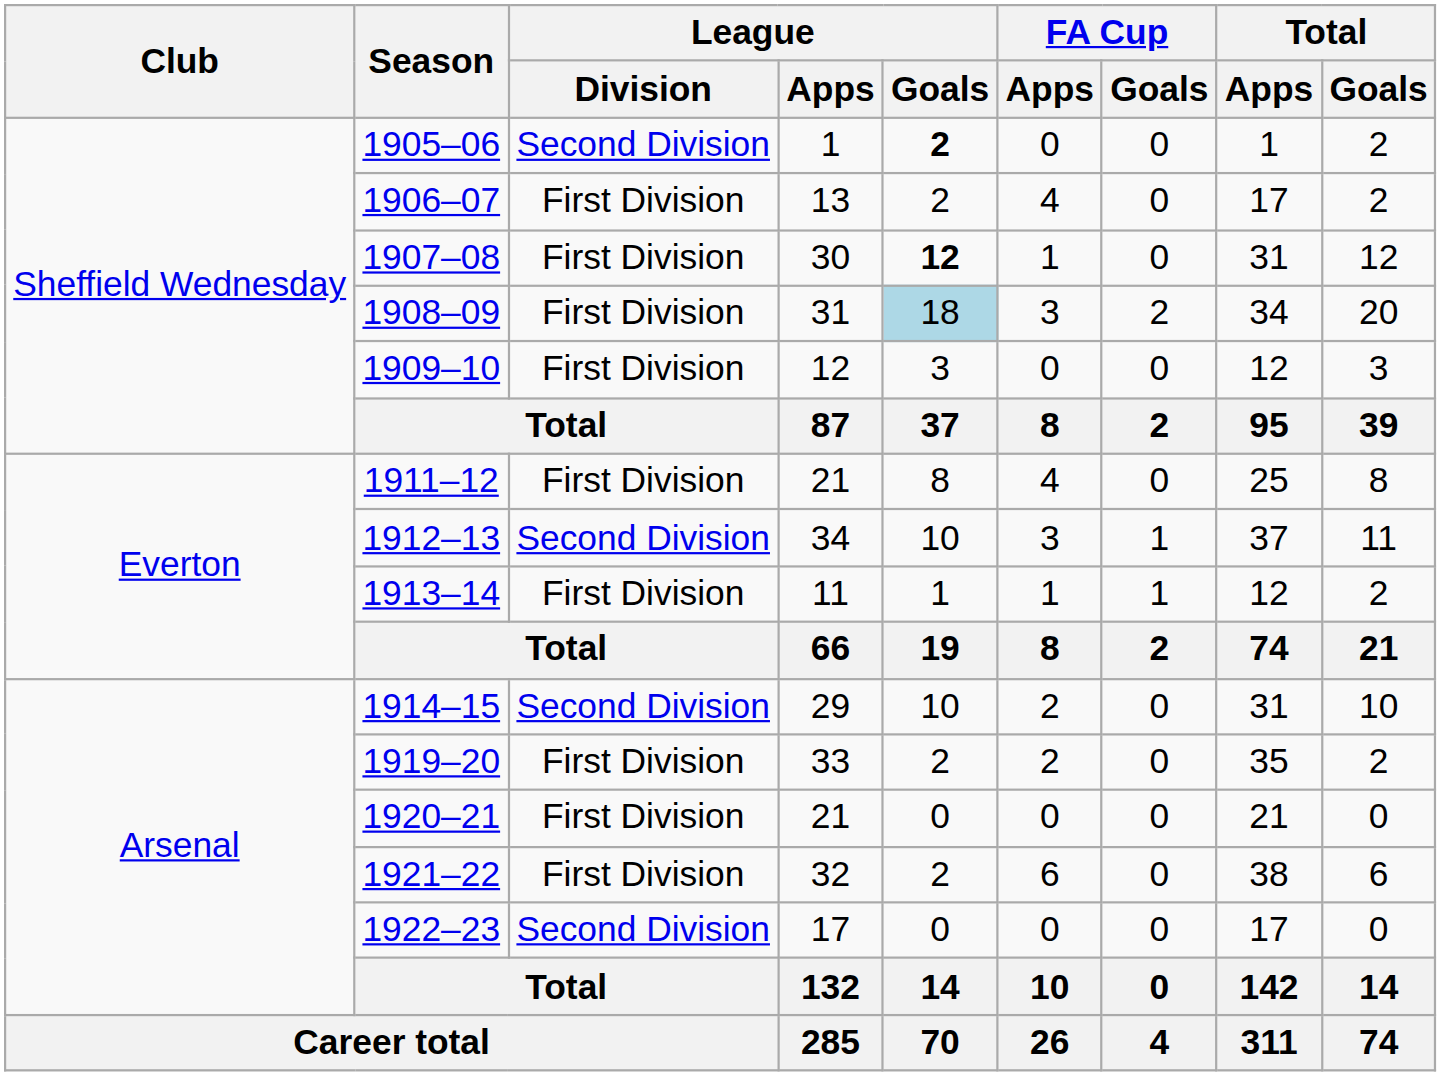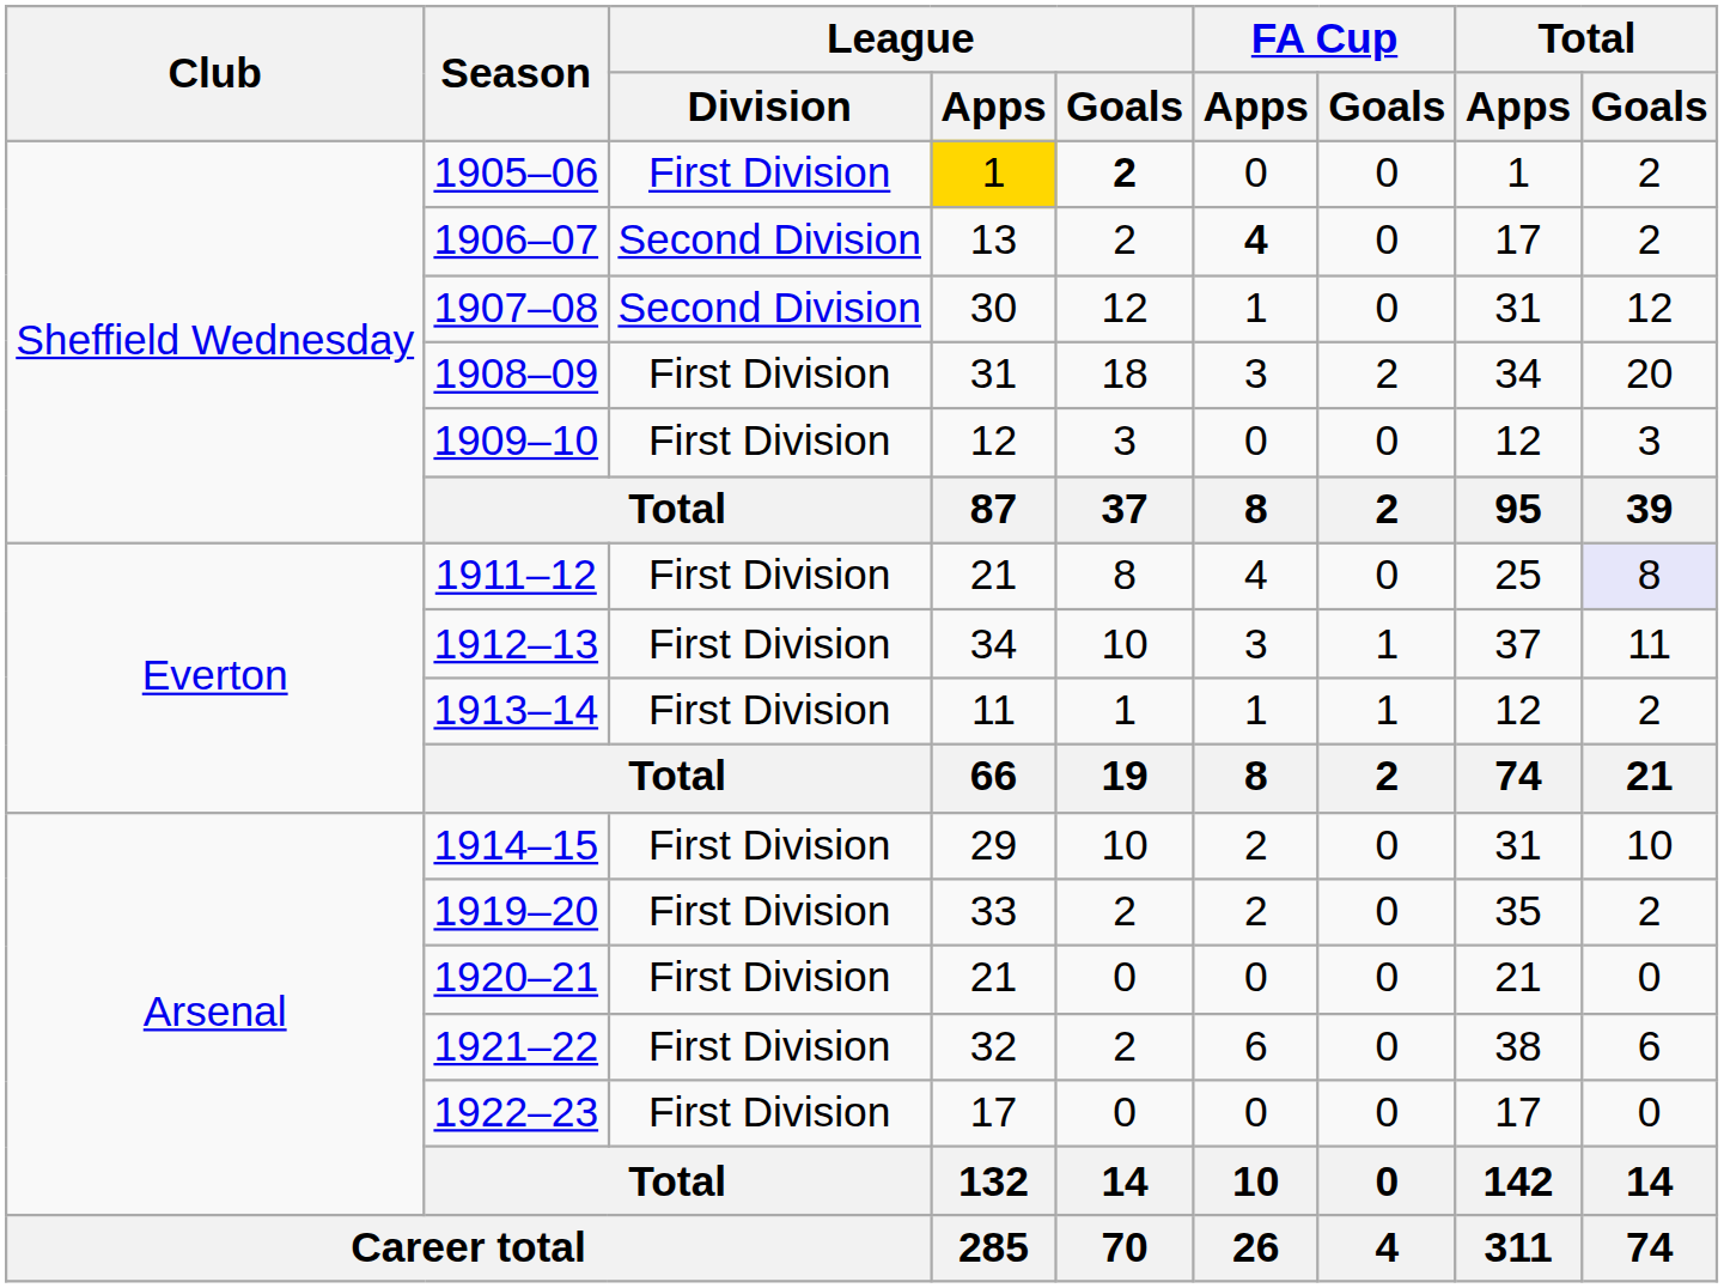 <table class="wikitable" style="text-align:center">
 <tr>
 <th rowspan="2">Club</th>
 <th rowspan="2">Season</th>
 <th colspan="3">League</th>
 <th colspan="2"><a href='#'>FA Cup</a></th>
 <th colspan="2">Total</th>
 </tr>
 <tr>
 <th>Division</th>
 <th>Apps</th>
 <th>Goals</th>
 <th>Apps</th>
 <th>Goals</th>
 <th>Apps</th>
 <th>Goals</th>
 </tr>
 <tr>
 <td rowspan="6"><a href='#'>Sheffield Wednesday</a></td>
 <td><a href='#'>1905–06</a></td>
-<td><a href='#'>Second Division</a></td>
-<td>1</td>
+<td><a href='#'>First Division</a></td>
+<td style="background: gold;">1</td>
 <td><strong>2</strong></td>
 <td>0</td>
 <td>0</td>
 <td>1</td>
 <td>2</td>
 </tr>
 <tr>
 <td><a href='#'>1906–07</a></td>
-<td>First Division</td>
+<td><a href='#'>Second Division</a></td>
 <td>13</td>
 <td>2</td>
-<td>4</td>
+<td><strong>4</strong></td>
 <td>0</td>
 <td>17</td>
 <td>2</td>
 </tr>
 <tr>
 <td><a href='#'>1907–08</a></td>
-<td>First Division</td>
+<td><a href='#'>Second Division</a></td>
 <td>30</td>
-<td><strong>12</strong></td>
+<td>12</td>
 <td>1</td>
 <td>0</td>
 <td>31</td>
 <td>12</td>
 </tr>
 <tr>
 <td><a href='#'>1908–09</a></td>
 <td>First Division</td>
 <td>31</td>
-<td style="background: lightblue;">18</td>
+<td>18</td>
 <td>3</td>
 <td>2</td>
 <td>34</td>
 <td>20</td>
 </tr>
 <tr>
 <td><a href='#'>1909–10</a></td>
 <td>First Division</td>
 <td>12</td>
 <td>3</td>
 <td>0</td>
 <td>0</td>
 <td>12</td>
 <td>3</td>
 </tr>
 <tr>
 <th colspan="2">Total</th>
 <th>87</th>
 <th>37</th>
 <th>8</th>
 <th>2</th>
 <th>95</th>
 <th>39</th>
 </tr>
 <tr>
 <td rowspan="4"><a href='#'>Everton</a></td>
 <td><a href='#'>1911–12</a></td>
 <td>First Division</td>
 <td>21</td>
 <td>8</td>
 <td>4</td>
 <td>0</td>
 <td>25</td>
-<td>8</td>
+<td style="background: lavender;">8</td>
 </tr>
 <tr>
 <td><a href='#'>1912–13</a></td>
-<td><a href='#'>Second Division</a></td>
+<td>First Division</td>
 <td>34</td>
 <td>10</td>
 <td>3</td>
 <td>1</td>
 <td>37</td>
 <td>11</td>
 </tr>
 <tr>
 <td><a href='#'>1913–14</a></td>
 <td>First Division</td>
 <td>11</td>
 <td>1</td>
 <td>1</td>
 <td>1</td>
 <td>12</td>
 <td>2</td>
 </tr>
 <tr>
 <th colspan="2">Total</th>
 <th>66</th>
 <th>19</th>
 <th>8</th>
 <th>2</th>
 <th>74</th>
 <th>21</th>
 </tr>
 <tr>
 <td rowspan="6"><a href='#'>Arsenal</a></td>
 <td><a href='#'>1914–15</a></td>
-<td><a href='#'>Second Division</a></td>
+<td>First Division</td>
 <td>29</td>
 <td>10</td>
 <td>2</td>
 <td>0</td>
 <td>31</td>
 <td>10</td>
 </tr>
 <tr>
 <td><a href='#'>1919–20</a></td>
 <td>First Division</td>
 <td>33</td>
 <td>2</td>
 <td>2</td>
 <td>0</td>
 <td>35</td>
 <td>2</td>
 </tr>
 <tr>
 <td><a href='#'>1920–21</a></td>
 <td>First Division</td>
 <td>21</td>
 <td>0</td>
 <td>0</td>
 <td>0</td>
 <td>21</td>
 <td>0</td>
 </tr>
 <tr>
 <td><a href='#'>1921–22</a></td>
 <td>First Division</td>
 <td>32</td>
 <td>2</td>
 <td>6</td>
 <td>0</td>
 <td>38</td>
 <td>6</td>
 </tr>
 <tr>
 <td><a href='#'>1922–23</a></td>
-<td><a href='#'>Second Division</a></td>
+<td>First Division</td>
 <td>17</td>
 <td>0</td>
 <td>0</td>
 <td>0</td>
 <td>17</td>
 <td>0</td>
 </tr>
 <tr>
 <th colspan="2">Total</th>
 <th>132</th>
 <th>14</th>
 <th>10</th>
 <th>0</th>
 <th>142</th>
 <th>14</th>
 </tr>
 <tr>
 <th colspan="3">Career total</th>
 <th>285</th>
 <th>70</th>
 <th>26</th>
 <th>4</th>
 <th>311</th>
 <th>74</th>
 </tr>
 </table>
